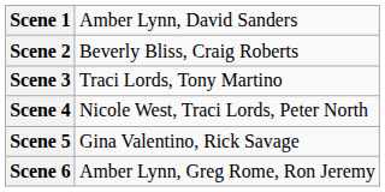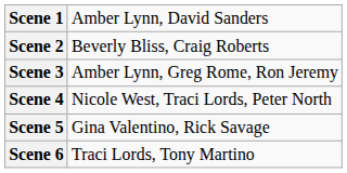 <table class="wikitable">
 <tr>
 <th>Scene 1</th>
 <td>Amber Lynn, David Sanders</td>
 </tr>
 <tr>
 <th>Scene 2</th>
 <td>Beverly Bliss, Craig Roberts</td>
 </tr>
 <tr>
 <th>Scene 3</th>
-<td>Traci Lords, Tony Martino</td>
+<td>Amber Lynn, Greg Rome, Ron Jeremy</td>
 </tr>
 <tr>
 <th>Scene 4</th>
 <td>Nicole West, Traci Lords, Peter North</td>
 </tr>
 <tr>
 <th>Scene 5</th>
 <td>Gina Valentino, Rick Savage</td>
 </tr>
 <tr>
 <th>Scene 6</th>
-<td>Amber Lynn, Greg Rome, Ron Jeremy</td>
+<td>Traci Lords, Tony Martino</td>
 </tr>
 </table>
